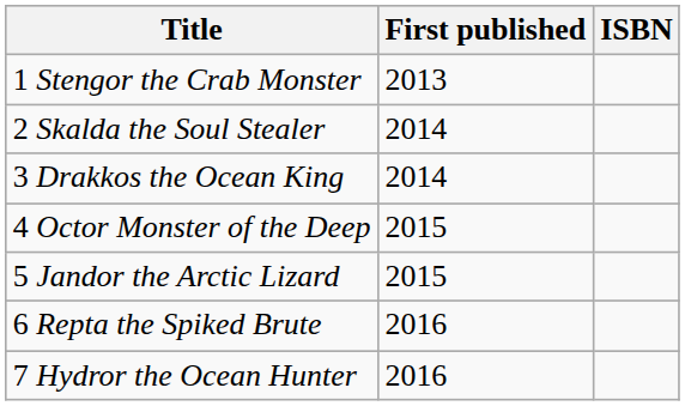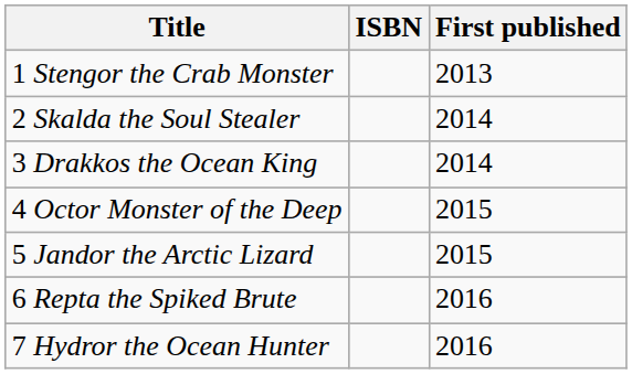 <table class="wikitable sortable nowraplinls">
 <tr>
 <th scope="col">Title</th>
+<th scope="col">ISBN</th>
 <th scope="col">First published</th>
-<th scope="col">ISBN</th>
 </tr>
 <tr>
 <td>1 <em>Stengor the Crab Monster</em></td>
+<td></td>
 <td>2013</td>
-<td></td>
 </tr>
 <tr>
 <td>2 <em>Skalda the Soul Stealer</em></td>
+<td></td>
 <td>2014</td>
-<td></td>
 </tr>
 <tr>
 <td>3 <em>Drakkos the Ocean King</em></td>
+<td></td>
 <td>2014</td>
-<td></td>
 </tr>
 <tr>
 <td>4 <em>Octor Monster of the Deep</em></td>
+<td></td>
 <td>2015</td>
-<td></td>
 </tr>
 <tr>
 <td>5 <em>Jandor the Arctic Lizard</em></td>
+<td></td>
 <td>2015</td>
-<td></td>
 </tr>
 <tr>
 <td>6 <em>Repta the Spiked Brute</em></td>
+<td></td>
 <td>2016</td>
-<td></td>
 </tr>
 <tr>
 <td>7 <em>Hydror the Ocean Hunter</em></td>
+<td></td>
 <td>2016</td>
-<td></td>
 </tr>
 </table>
